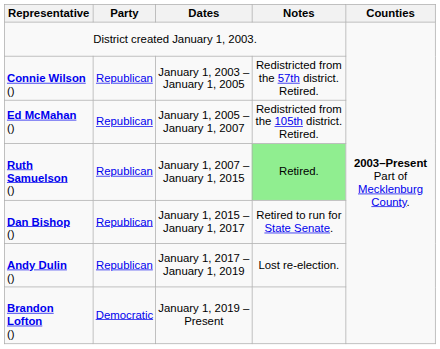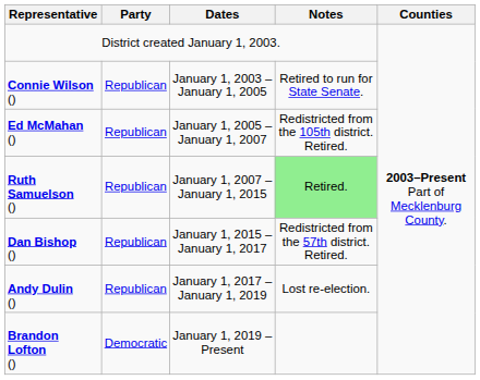 <table class=wikitable style="text-align:center">
 <tr>
 <th>Representative</th>
 <th>Party</th>
 <th>Dates</th>
 <th>Notes</th>
 <th>Counties</th>
 </tr>
 <tr style="height:3em">
 <td colspan=4>District created January 1, 2003.</td>
 <td rowspan=7><strong>2003–Present</strong> <br> Part of <a href='#'>Mecklenburg County</a>.</td>
 </tr>
 <tr style="height:3em">
 <td align=left><br><strong><a href='#'>Connie Wilson</a></strong><br>()</td>
 <td><a href='#'>Republican</a></td>
 <td nowrap>January 1, 2003 – <br> January 1, 2005</td>
-<td>Redistricted from the <a href='#'>57th</a> district. <br> Retired.</td>
+<td>Retired to run for <a href='#'>State Senate</a>.</td>
 </tr>
 <tr style="height:3em">
 <td align=left><strong><a href='#'>Ed McMahan</a></strong><br>()</td>
 <td><a href='#'>Republican</a></td>
 <td nowrap>January 1, 2005 – <br> January 1, 2007</td>
 <td>Redistricted from the <a href='#'>105th</a> district. <br> Retired.</td>
 </tr>
 <tr style="height:3em">
 <td align=left><br><strong><a href='#'>Ruth Samuelson</a></strong><br>()</td>
 <td><a href='#'>Republican</a></td>
 <td nowrap>January 1, 2007 – <br> January 1, 2015</td>
 <td style="background: lightgreen;">Retired.</td>
 </tr>
 <tr style="height:3em">
 <td align=left><br><strong><a href='#'>Dan Bishop</a></strong><br>()</td>
 <td><a href='#'>Republican</a></td>
 <td nowrap>January 1, 2015 – <br> January 1, 2017</td>
-<td>Retired to run for <a href='#'>State Senate</a>.</td>
+<td>Redistricted from the <a href='#'>57th</a> district. <br> Retired.</td>
 </tr>
 <tr style="height:3em">
 <td align=left><br><strong><a href='#'>Andy Dulin</a></strong><br>()</td>
 <td><a href='#'>Republican</a></td>
 <td nowrap>January 1, 2017 – <br> January 1, 2019</td>
 <td>Lost re-election.</td>
 </tr>
 <tr style="height:3em">
 <td align=left><br><strong><a href='#'>Brandon Lofton</a></strong><br>()</td>
 <td><a href='#'>Democratic</a></td>
 <td nowrap>January 1, 2019 – <br> Present</td>
 <td></td>
 </tr>
 </table>
